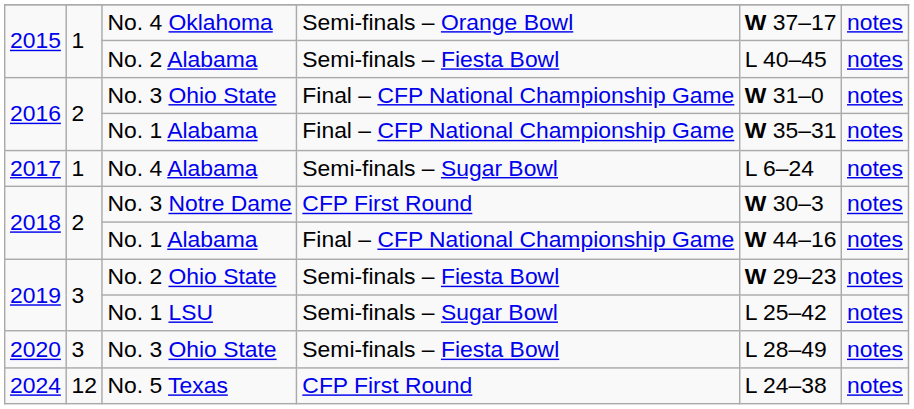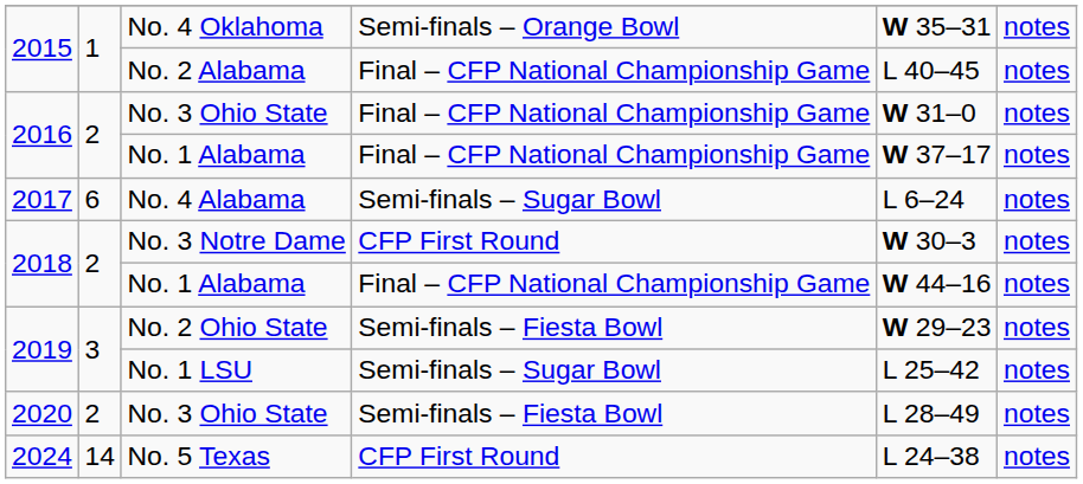 <table class="wikitable">
 <tr>
 </tr>
 <tr>
 <td rowspan=2><a href='#'>2015</a></td>
 <td rowspan=2>1</td>
 <td>No. 4 <a href='#'>Oklahoma</a></td>
 <td>Semi-finals – <a href='#'>Orange Bowl</a></td>
-<td><strong>W</strong> 37–17</td>
+<td><strong>W</strong> 35–31</td>
 <td><a href='#'>notes</a></td>
 </tr>
 <tr>
 <td>No. 2 <a href='#'>Alabama</a></td>
-<td>Semi-finals – <a href='#'>Fiesta Bowl</a></td>
+<td>Final – <a href='#'>CFP National Championship Game</a></td>
 <td>L 40–45</td>
 <td><a href='#'>notes</a></td>
 </tr>
 <tr>
 <td rowspan=2><a href='#'>2016</a></td>
 <td rowspan=2>2</td>
 <td>No. 3 <a href='#'>Ohio State</a></td>
 <td>Final – <a href='#'>CFP National Championship Game</a></td>
 <td><strong>W</strong> 31–0</td>
 <td><a href='#'>notes</a></td>
 </tr>
 <tr>
 <td>No. 1 <a href='#'>Alabama</a></td>
 <td>Final – <a href='#'>CFP National Championship Game</a></td>
-<td><strong>W</strong> 35–31</td>
+<td><strong>W</strong> 37–17</td>
 <td><a href='#'>notes</a></td>
 </tr>
 <tr>
 <td><a href='#'>2017</a></td>
-<td>1</td>
+<td>6</td>
 <td>No. 4 <a href='#'>Alabama</a></td>
 <td>Semi-finals – <a href='#'>Sugar Bowl</a></td>
 <td>L 6–24</td>
 <td><a href='#'>notes</a></td>
 </tr>
 <tr>
 <td rowspan=2><a href='#'>2018</a></td>
 <td rowspan=2>2</td>
 <td>No. 3 <a href='#'>Notre Dame</a></td>
 <td><a href='#'>CFP First Round</a></td>
 <td><strong>W</strong> 30–3</td>
 <td><a href='#'>notes</a></td>
 </tr>
 <tr>
 <td>No. 1 <a href='#'>Alabama</a></td>
 <td>Final – <a href='#'>CFP National Championship Game</a></td>
 <td><strong>W</strong> 44–16</td>
 <td><a href='#'>notes</a></td>
 </tr>
 <tr>
 <td rowspan=2><a href='#'>2019</a></td>
 <td rowspan=2>3</td>
 <td>No. 2 <a href='#'>Ohio State</a></td>
 <td>Semi-finals – <a href='#'>Fiesta Bowl</a></td>
 <td><strong>W</strong> 29–23</td>
 <td><a href='#'>notes</a></td>
 </tr>
 <tr>
 <td>No. 1 <a href='#'>LSU</a></td>
 <td>Semi-finals – <a href='#'>Sugar Bowl</a></td>
 <td>L 25–42</td>
 <td><a href='#'>notes</a></td>
 </tr>
 <tr>
 <td><a href='#'>2020</a></td>
-<td>3</td>
+<td>2</td>
 <td>No. 3 <a href='#'>Ohio State</a></td>
 <td>Semi-finals – <a href='#'>Fiesta Bowl</a></td>
 <td>L 28–49</td>
 <td><a href='#'>notes</a></td>
 </tr>
 <tr>
 <td><a href='#'>2024</a></td>
-<td>12</td>
+<td>14</td>
 <td>No. 5 <a href='#'>Texas</a></td>
 <td><a href='#'>CFP First Round</a></td>
 <td>L 24–38</td>
 <td><a href='#'>notes</a></td>
 </tr>
 </table>
